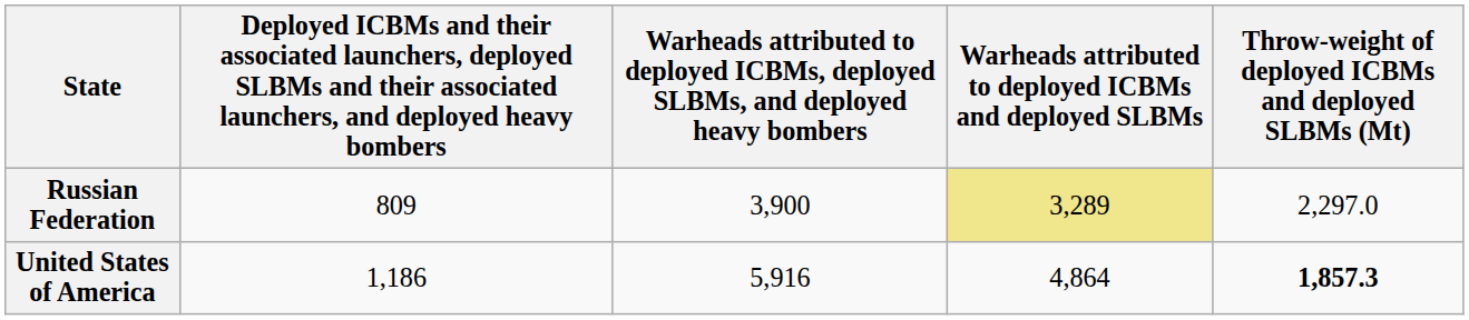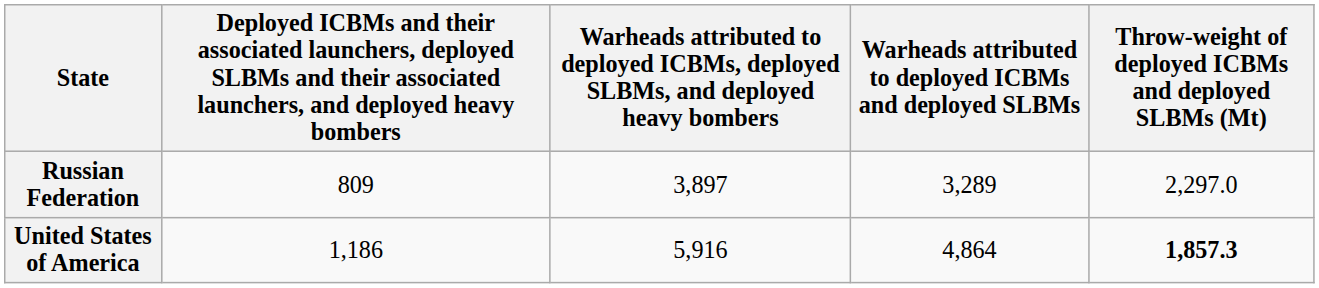 <table class="wikitable" style="text-align:center">
 <tr>
 <th>State</th>
 <th>Deployed ICBMs and their associated launchers, deployed SLBMs and their associated launchers, and deployed heavy bombers</th>
 <th>Warheads attributed to deployed ICBMs, deployed SLBMs, and deployed heavy bombers</th>
 <th>Warheads attributed to deployed ICBMs and deployed SLBMs</th>
 <th>Throw-weight of deployed ICBMs and deployed SLBMs (Mt)</th>
 </tr>
 <tr>
 <th>Russian Federation</th>
 <td>809</td>
-<td>3,900</td>
-<td style="background: khaki;">3,289</td>
+<td>3,897</td>
+<td>3,289</td>
 <td>2,297.0</td>
 </tr>
 <tr>
 <th>United States of America</th>
 <td>1,186</td>
 <td>5,916</td>
 <td>4,864</td>
 <td><strong>1,857.3</strong></td>
 </tr>
 </table>
